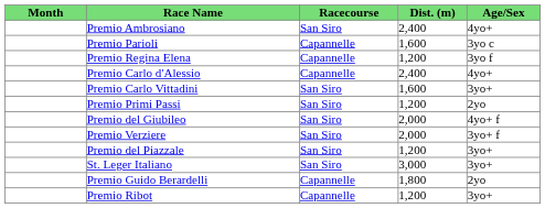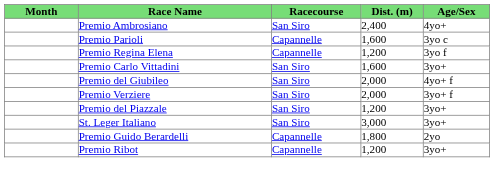 <table class = "sortable" | border="1" cellpadding="0" style="border-collapse: collapse; font-size:90%">
 <tr bgcolor="#77dd77" align="center">
 <th>Month</th>
 <th>Race Name</th>
 <th>Racecourse</th>
 <th>Dist. (m)</th>
 <th>Age/Sex</th>
 </tr>
 <tr>
 <td width=95px></td>
 <td width=250px><a href='#'>Premio Ambrosiano</a></td>
 <td width=115px><a href='#'>San Siro</a></td>
 <td width=80px>2,400</td>
 <td width=85px>4yo+</td>
 </tr>
 <tr>
 <td></td>
 <td><a href='#'>Premio Parioli</a></td>
 <td><a href='#'>Capannelle</a></td>
 <td>1,600</td>
 <td>3yo c</td>
 </tr>
 <tr>
 <td></td>
 <td><a href='#'>Premio Regina Elena</a></td>
 <td><a href='#'>Capannelle</a></td>
 <td>1,200</td>
 <td>3yo f</td>
 </tr>
 <tr>
 <td></td>
-<td><a href='#'>Premio Carlo d'Alessio</a></td>
-<td><a href='#'>Capannelle</a></td>
-<td>2,400</td>
-<td>4yo+</td>
-</tr>
-<tr>
-<td></td>
 <td><a href='#'>Premio Carlo Vittadini</a></td>
 <td><a href='#'>San Siro</a></td>
 <td>1,600</td>
 <td>3yo+</td>
-</tr>
-<tr>
-<td></td>
-<td><a href='#'>Premio Primi Passi</a></td>
-<td><a href='#'>San Siro</a></td>
-<td>1,200</td>
-<td>2yo</td>
 </tr>
 <tr>
 <td></td>
 <td><a href='#'>Premio del Giubileo</a></td>
 <td><a href='#'>San Siro</a></td>
 <td>2,000</td>
 <td>4yo+ f</td>
 </tr>
 <tr>
 <td></td>
 <td><a href='#'>Premio Verziere</a></td>
 <td><a href='#'>San Siro</a></td>
 <td>2,000</td>
 <td>3yo+ f</td>
 </tr>
 <tr>
 <td></td>
 <td><a href='#'>Premio del Piazzale</a></td>
 <td><a href='#'>San Siro</a></td>
 <td>1,200</td>
 <td>3yo+</td>
 </tr>
 <tr>
 <td></td>
 <td><a href='#'>St. Leger Italiano</a></td>
 <td><a href='#'>San Siro</a></td>
 <td>3,000</td>
 <td>3yo+</td>
 </tr>
 <tr>
 <td></td>
 <td><a href='#'>Premio Guido Berardelli</a></td>
 <td><a href='#'>Capannelle</a></td>
 <td>1,800</td>
 <td>2yo</td>
 </tr>
 <tr>
 <td></td>
 <td><a href='#'>Premio Ribot</a></td>
 <td><a href='#'>Capannelle</a></td>
 <td>1,200</td>
 <td>3yo+</td>
 </tr>
 </table>
